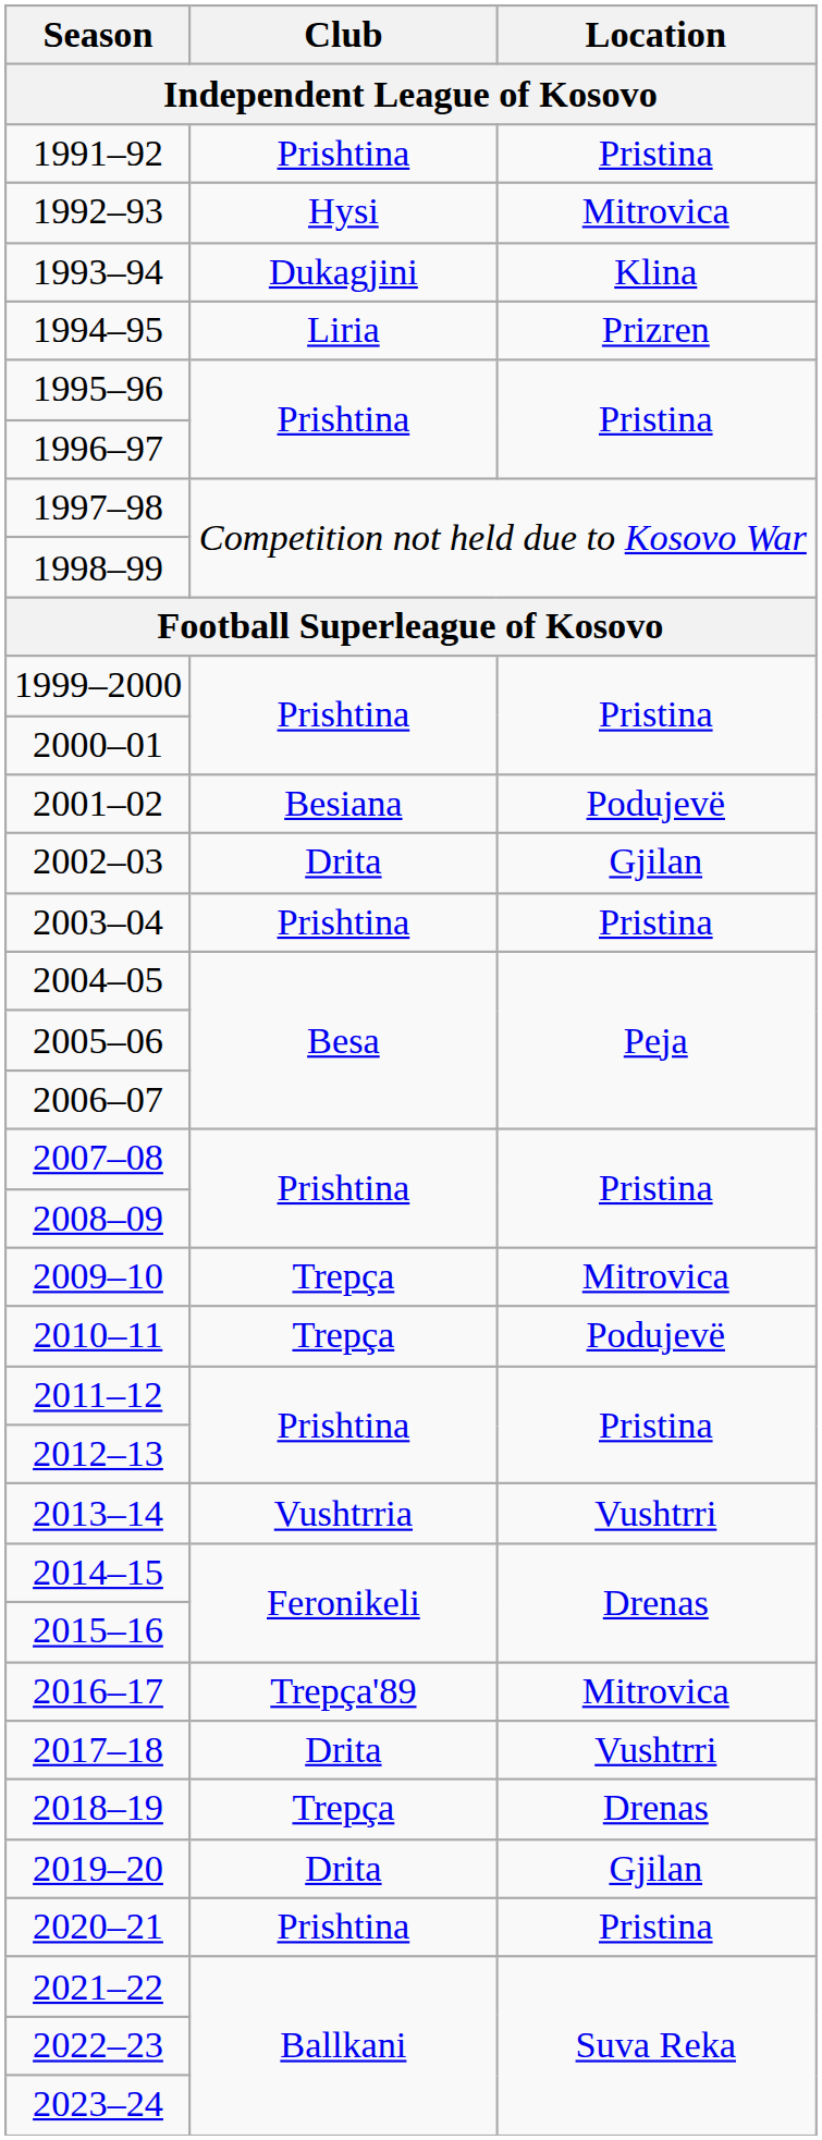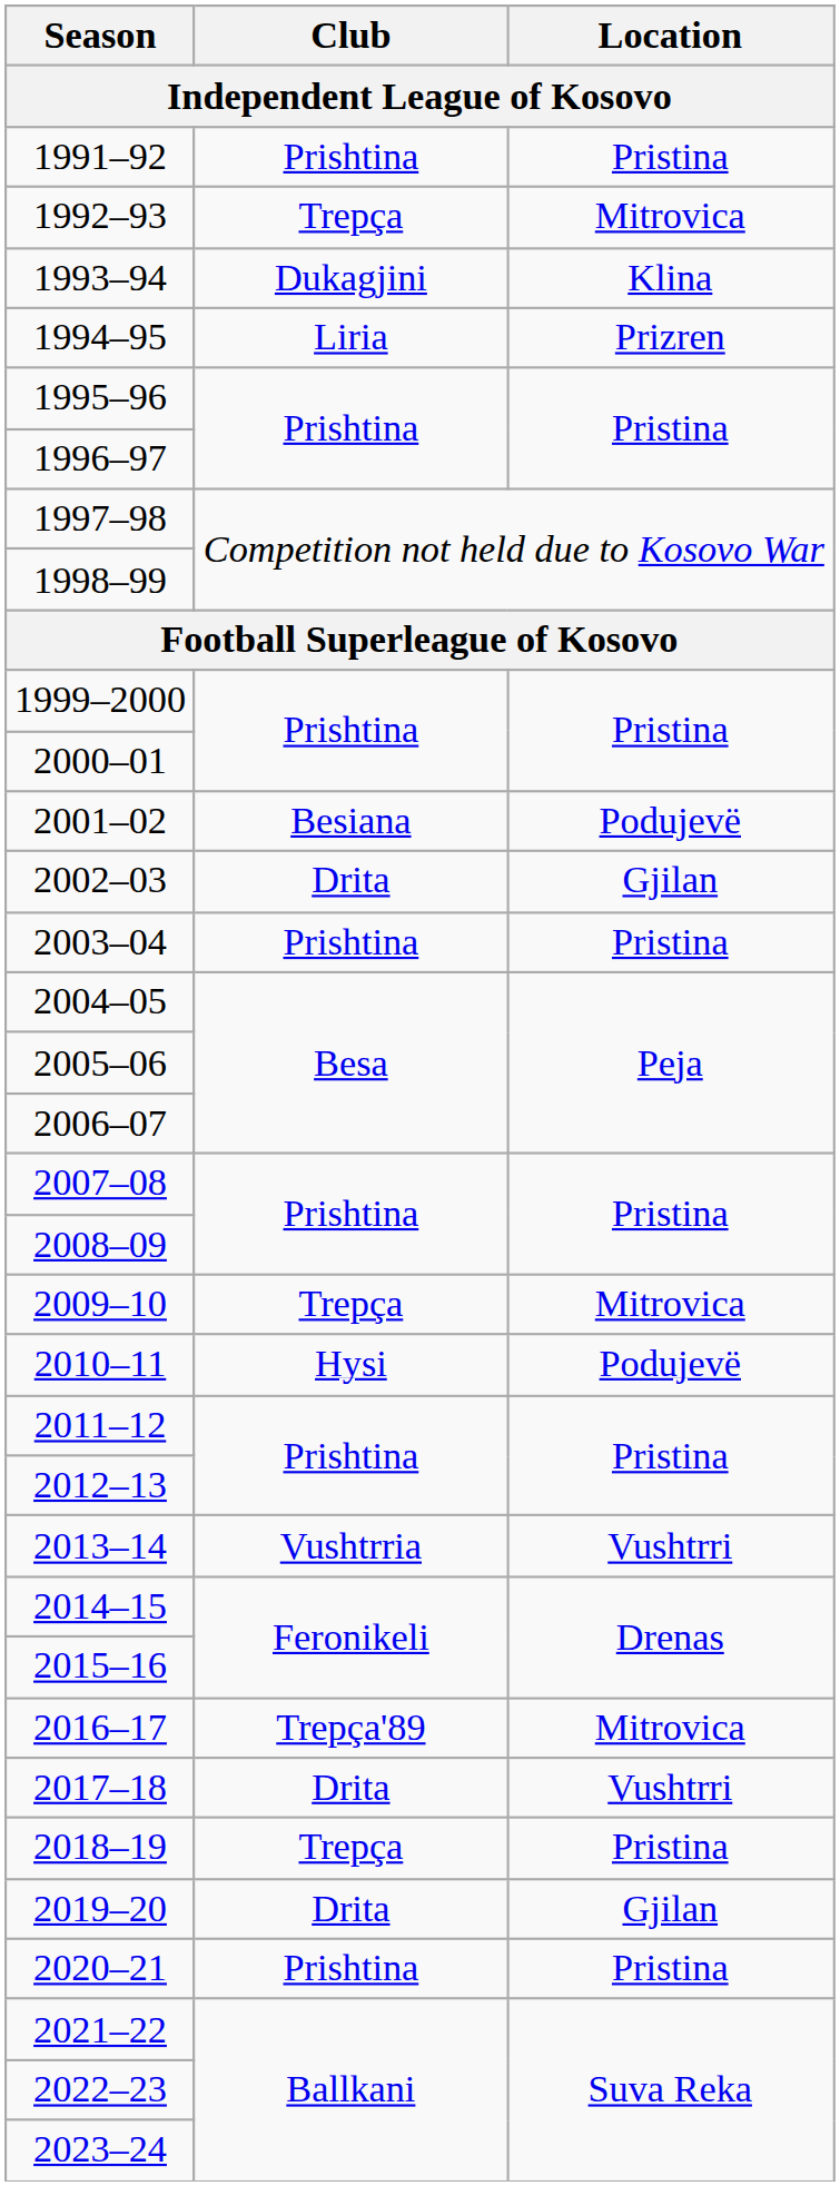 <table class="sortable wikitable plainrowheaders" style="text-align:center;font-size:100%;">
 <tr>
 <th>Season</th>
 <th>Club</th>
 <th>Location</th>
 </tr>
 <tr>
 <th colspan=3>Independent League of Kosovo</th>
 </tr>
 <tr>
 <td>1991–92</td>
 <td><a href='#'>Prishtina</a></td>
 <td><a href='#'>Pristina</a></td>
 </tr>
 <tr>
 <td>1992–93</td>
-<td><a href='#'>Hysi</a></td>
+<td><a href='#'>Trepça</a></td>
 <td><a href='#'>Mitrovica</a></td>
 </tr>
 <tr>
 <td>1993–94</td>
 <td><a href='#'>Dukagjini</a></td>
 <td><a href='#'>Klina</a></td>
 </tr>
 <tr>
 <td>1994–95</td>
 <td><a href='#'>Liria</a></td>
 <td><a href='#'>Prizren</a></td>
 </tr>
 <tr>
 <td>1995–96</td>
 <td rowspan="2"><a href='#'>Prishtina</a></td>
 <td rowspan="2"><a href='#'>Pristina</a></td>
 </tr>
 <tr>
 <td>1996–97</td>
 </tr>
 <tr>
 <td>1997–98</td>
 <td colspan="2" rowspan="2"><em>Competition not held due to <a href='#'>Kosovo War</a></em></td>
 </tr>
 <tr>
 <td>1998–99</td>
 </tr>
 <tr>
 <th colspan="3">Football Superleague of Kosovo</th>
 </tr>
 <tr>
 <td>1999–2000</td>
 <td rowspan="2"><a href='#'>Prishtina</a></td>
 <td rowspan="2"><a href='#'>Pristina</a></td>
 </tr>
 <tr>
 <td>2000–01</td>
 </tr>
 <tr>
 <td>2001–02</td>
 <td><a href='#'>Besiana</a></td>
 <td><a href='#'>Podujevë</a></td>
 </tr>
 <tr>
 <td>2002–03</td>
 <td><a href='#'>Drita</a></td>
 <td><a href='#'>Gjilan</a></td>
 </tr>
 <tr>
 <td>2003–04</td>
 <td><a href='#'>Prishtina</a></td>
 <td><a href='#'>Pristina</a></td>
 </tr>
 <tr>
 <td>2004–05</td>
 <td rowspan="3"><a href='#'>Besa</a></td>
 <td rowspan="3"><a href='#'>Peja</a></td>
 </tr>
 <tr>
 <td>2005–06</td>
 </tr>
 <tr>
 <td>2006–07</td>
 </tr>
 <tr>
 <td><a href='#'>2007–08</a></td>
 <td rowspan="2"><a href='#'>Prishtina</a></td>
 <td rowspan="2"><a href='#'>Pristina</a></td>
 </tr>
 <tr>
 <td><a href='#'>2008–09</a></td>
 </tr>
 <tr>
 <td><a href='#'>2009–10</a></td>
 <td><a href='#'>Trepça</a></td>
 <td><a href='#'>Mitrovica</a></td>
 </tr>
 <tr>
 <td><a href='#'>2010–11</a></td>
-<td><a href='#'>Trepça</a></td>
+<td><a href='#'>Hysi</a></td>
 <td><a href='#'>Podujevë</a></td>
 </tr>
 <tr>
 <td><a href='#'>2011–12</a></td>
 <td rowspan="2"><a href='#'>Prishtina</a></td>
 <td rowspan="2"><a href='#'>Pristina</a></td>
 </tr>
 <tr>
 <td><a href='#'>2012–13</a></td>
 </tr>
 <tr>
 <td><a href='#'>2013–14</a></td>
 <td><a href='#'>Vushtrria</a></td>
 <td><a href='#'>Vushtrri</a></td>
 </tr>
 <tr>
 <td><a href='#'>2014–15</a></td>
 <td rowspan="2"><a href='#'>Feronikeli</a></td>
 <td rowspan="2"><a href='#'>Drenas</a></td>
 </tr>
 <tr>
 <td><a href='#'>2015–16</a></td>
 </tr>
 <tr>
 <td><a href='#'>2016–17</a></td>
 <td><a href='#'>Trepça'89</a></td>
 <td><a href='#'>Mitrovica</a></td>
 </tr>
 <tr>
 <td><a href='#'>2017–18</a></td>
 <td><a href='#'>Drita</a></td>
 <td><a href='#'>Vushtrri</a></td>
 </tr>
 <tr>
 <td><a href='#'>2018–19</a></td>
 <td><a href='#'>Trepça</a></td>
-<td><a href='#'>Drenas</a></td>
+<td><a href='#'>Pristina</a></td>
 </tr>
 <tr>
 <td><a href='#'>2019–20</a></td>
 <td><a href='#'>Drita</a></td>
 <td><a href='#'>Gjilan</a></td>
 </tr>
 <tr>
 <td><a href='#'>2020–21</a></td>
 <td><a href='#'>Prishtina</a></td>
 <td><a href='#'>Pristina</a></td>
 </tr>
 <tr>
 <td><a href='#'>2021–22</a></td>
 <td rowspan="3"><a href='#'>Ballkani</a></td>
 <td rowspan="3"><a href='#'>Suva Reka</a></td>
 </tr>
 <tr>
 <td><a href='#'>2022–23</a></td>
 </tr>
 <tr>
 <td><a href='#'>2023–24</a></td>
 </tr>
 </table>
